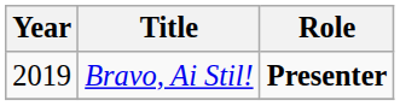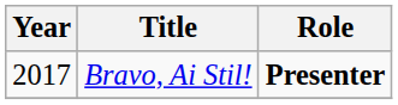 <table class="wikitable">
 <tr>
 <th>Year</th>
 <th>Title</th>
 <th>Role</th>
 </tr>
 <tr>
-<td>2019</td>
+<td>2017</td>
 <td><em><a href='#'>Bravo, Ai Stil!</a></em></td>
 <td><strong>Presenter</strong></td>
 </tr>
 <tr>
 </tr>
 </table>
